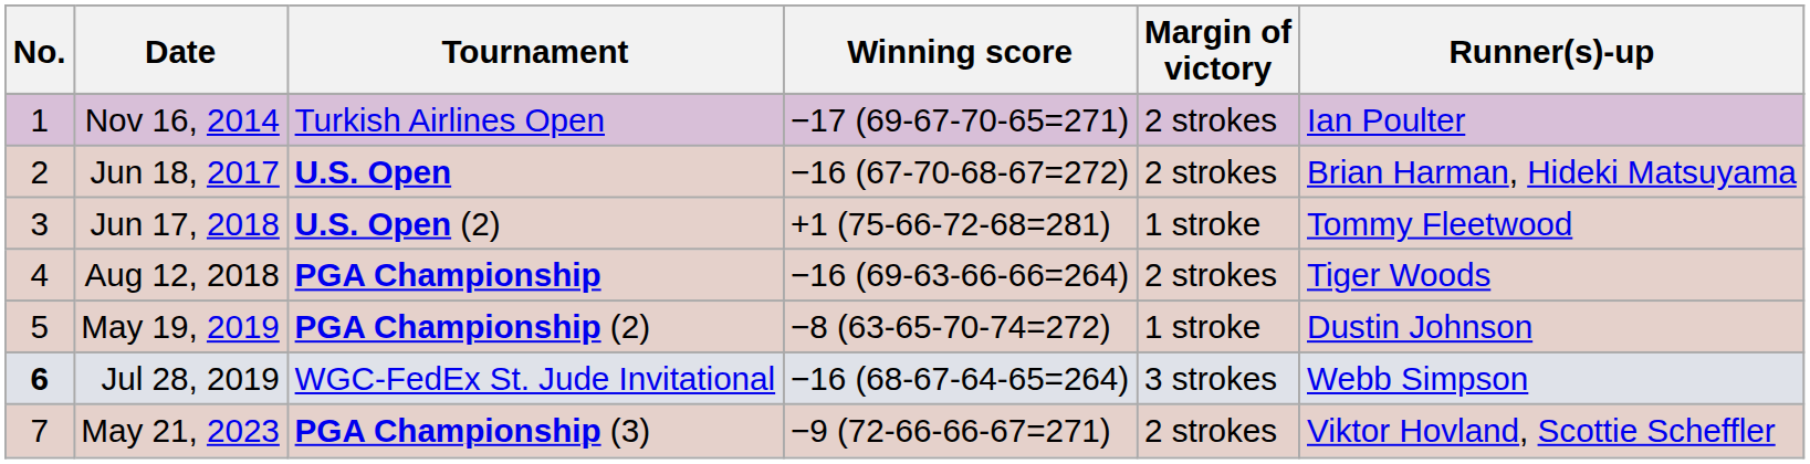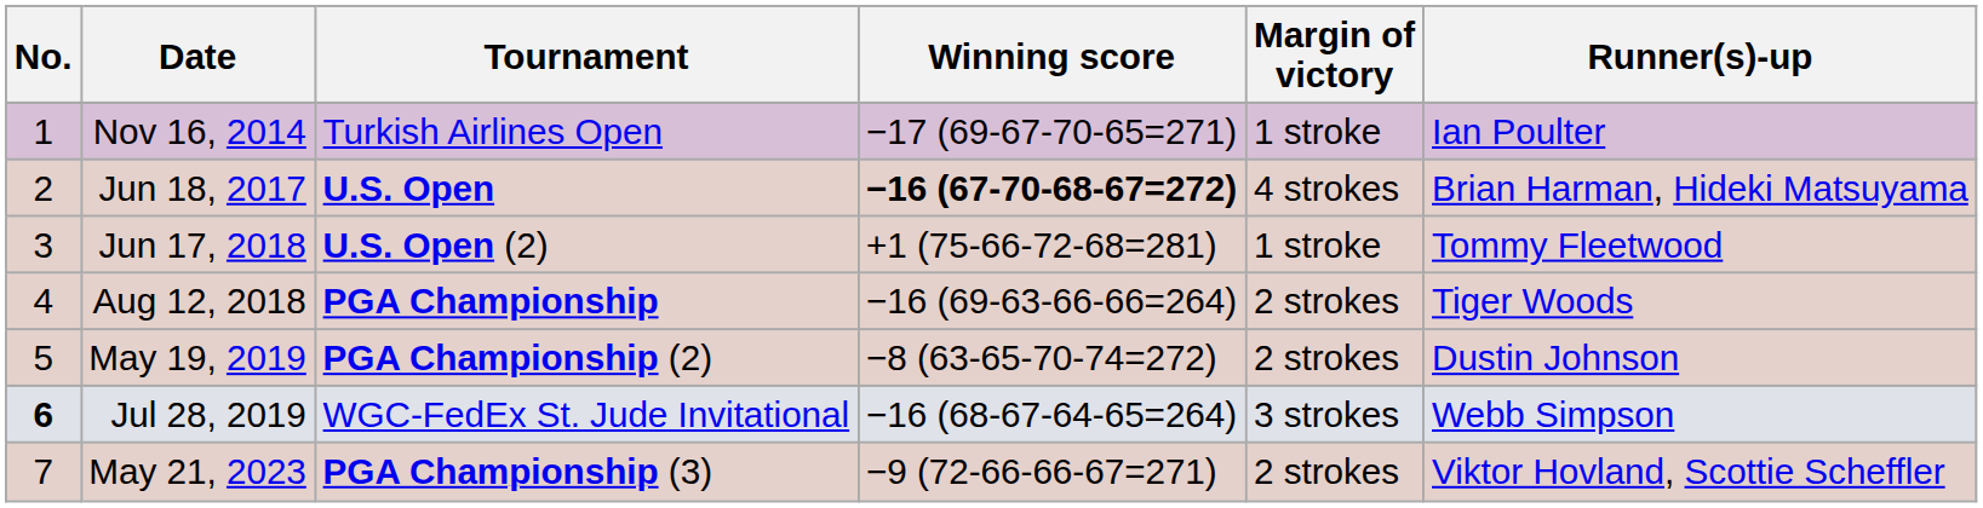 <table class="wikitable" style="font-size:95%;">
 <tr>
 <th>No.</th>
 <th>Date</th>
 <th>Tournament</th>
 <th>Winning score</th>
 <th>Margin of<br>victory</th>
 <th>Runner(s)-up</th>
 </tr>
 <tr>
 </tr>
 <tr style="background:thistle;">
 <td align=center>1</td>
 <td align=right>Nov 16, <a href='#'>2014</a></td>
 <td><a href='#'>Turkish Airlines Open</a></td>
 <td>−17 (69-67-70-65=271)</td>
-<td>2 strokes</td>
+<td>1 stroke</td>
 <td> <a href='#'>Ian Poulter</a></td>
 </tr>
 <tr style="background:#e5d1cb;">
 <td align=center>2</td>
 <td align=right>Jun 18, <a href='#'>2017</a></td>
 <td><strong><a href='#'>U.S. Open</a></strong></td>
-<td>−16 (67-70-68-67=272)</td>
-<td>2 strokes</td>
+<td><strong>−16 (67-70-68-67=272)</strong></td>
+<td>4 strokes</td>
 <td> <a href='#'>Brian Harman</a>,  <a href='#'>Hideki Matsuyama</a></td>
 </tr>
 <tr style="background:#e5d1cb;">
 <td align=center>3</td>
 <td align=right>Jun 17, <a href='#'>2018</a></td>
 <td><strong><a href='#'>U.S. Open</a></strong> (2)</td>
 <td>+1 (75-66-72-68=281)</td>
 <td>1 stroke</td>
 <td> <a href='#'>Tommy Fleetwood</a></td>
 </tr>
 <tr style="background:#e5d1cb;">
 <td align=center>4</td>
 <td align=right>Aug 12, 2018</td>
 <td><strong><a href='#'>PGA Championship</a></strong></td>
 <td>−16 (69-63-66-66=264)</td>
 <td>2 strokes</td>
 <td> <a href='#'>Tiger Woods</a></td>
 </tr>
 <tr style="background:#e5d1cb;">
 <td align=center>5</td>
 <td align=right>May 19, <a href='#'>2019</a></td>
 <td><strong><a href='#'>PGA Championship</a></strong> (2)</td>
 <td>−8 (63-65-70-74=272)</td>
-<td>1 stroke</td>
+<td>2 strokes</td>
 <td> <a href='#'>Dustin Johnson</a></td>
 </tr>
 <tr style="background:#dfe2e9">
 <td align=center><strong>6</strong></td>
 <td align=right>Jul 28, 2019</td>
 <td><a href='#'>WGC-FedEx St. Jude Invitational</a></td>
 <td>−16 (68-67-64-65=264)</td>
 <td>3 strokes</td>
 <td> <a href='#'>Webb Simpson</a></td>
 </tr>
 <tr style="background:#e5d1cb;">
 <td align=center>7</td>
 <td align=right>May 21, <a href='#'>2023</a></td>
 <td><strong><a href='#'>PGA Championship</a></strong> (3)</td>
 <td>−9 (72-66-66-67=271)</td>
 <td>2 strokes</td>
 <td> <a href='#'>Viktor Hovland</a>,  <a href='#'>Scottie Scheffler</a></td>
 </tr>
 </table>
